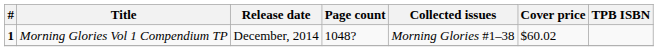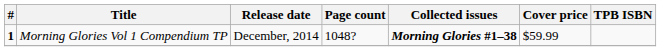 <table class="wikitable">
 <tr>
 <th>#</th>
 <th>Title</th>
 <th>Release date</th>
 <th>Page count</th>
 <th>Collected issues</th>
 <th>Cover price</th>
 <th>TPB ISBN</th>
 </tr>
 <tr>
 <td><strong>1</strong></td>
 <td><em>Morning Glories Vol 1 Compendium TP</em></td>
 <td>December, 2014</td>
 <td>1048?</td>
-<td><em>Morning Glories</em> #1–38</td>
-<td>$60.02</td>
+<td><strong><em>Morning Glories</em> #1–38</strong></td>
+<td>$59.99</td>
 <td></td>
 </tr>
 <tr>
 </tr>
 </table>
